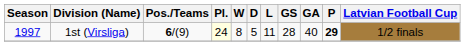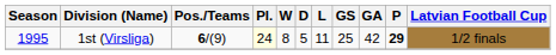 <table class="wikitable">
 <tr>
 <th>Season</th>
 <th>Division (Name)</th>
 <th>Pos./Teams</th>
 <th>Pl.</th>
 <th>W</th>
 <th>D</th>
 <th>L</th>
 <th>GS</th>
 <th>GA</th>
 <th>P</th>
 <th><a href='#'>Latvian Football Cup</a></th>
 </tr>
 <tr>
-<td align=center><a href='#'>1997</a></td>
+<td align=center><a href='#'>1995</a></td>
 <td align=center>1st (<a href='#'>Virsliga</a>)</td>
 <td align=center><strong>6</strong>/(9)</td>
 <td align=center style="background: lightyellow;">24</td>
 <td align=center>8</td>
 <td align=center>5</td>
 <td align=center>11</td>
-<td align=center>28</td>
-<td align=center>40</td>
+<td align=center>25</td>
+<td align=center>42</td>
 <td align=center><strong>29</strong></td>
 <td align=center bgcolor=#A67D3D>1/2 finals</td>
 </tr>
 <tr>
 </tr>
 </table>
